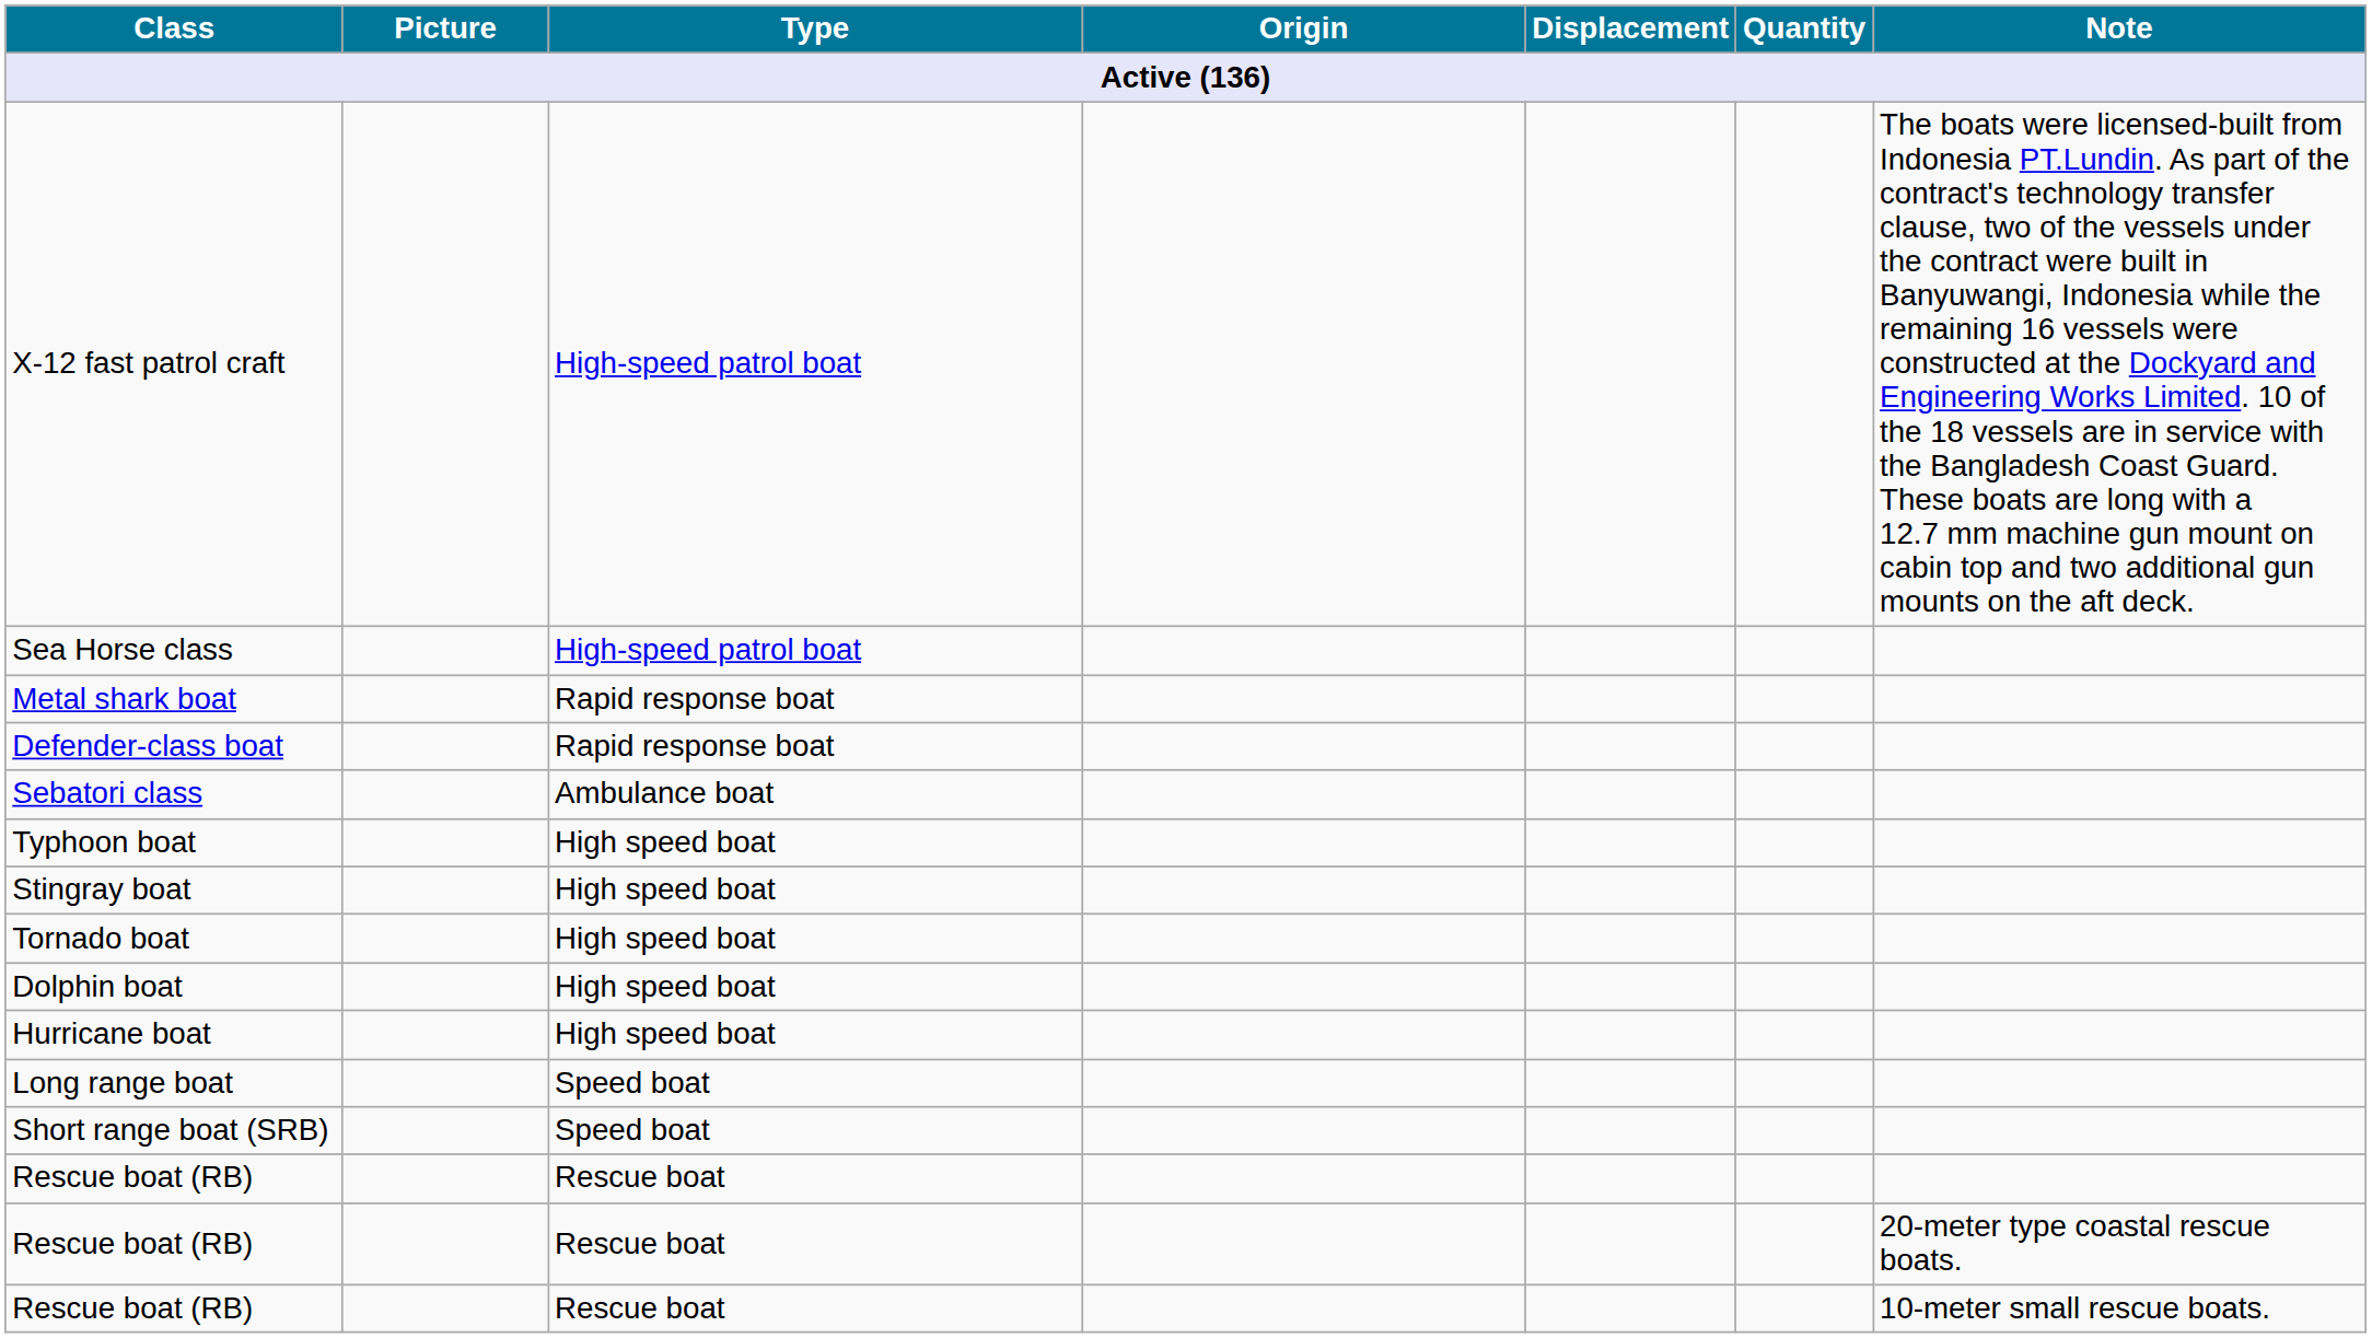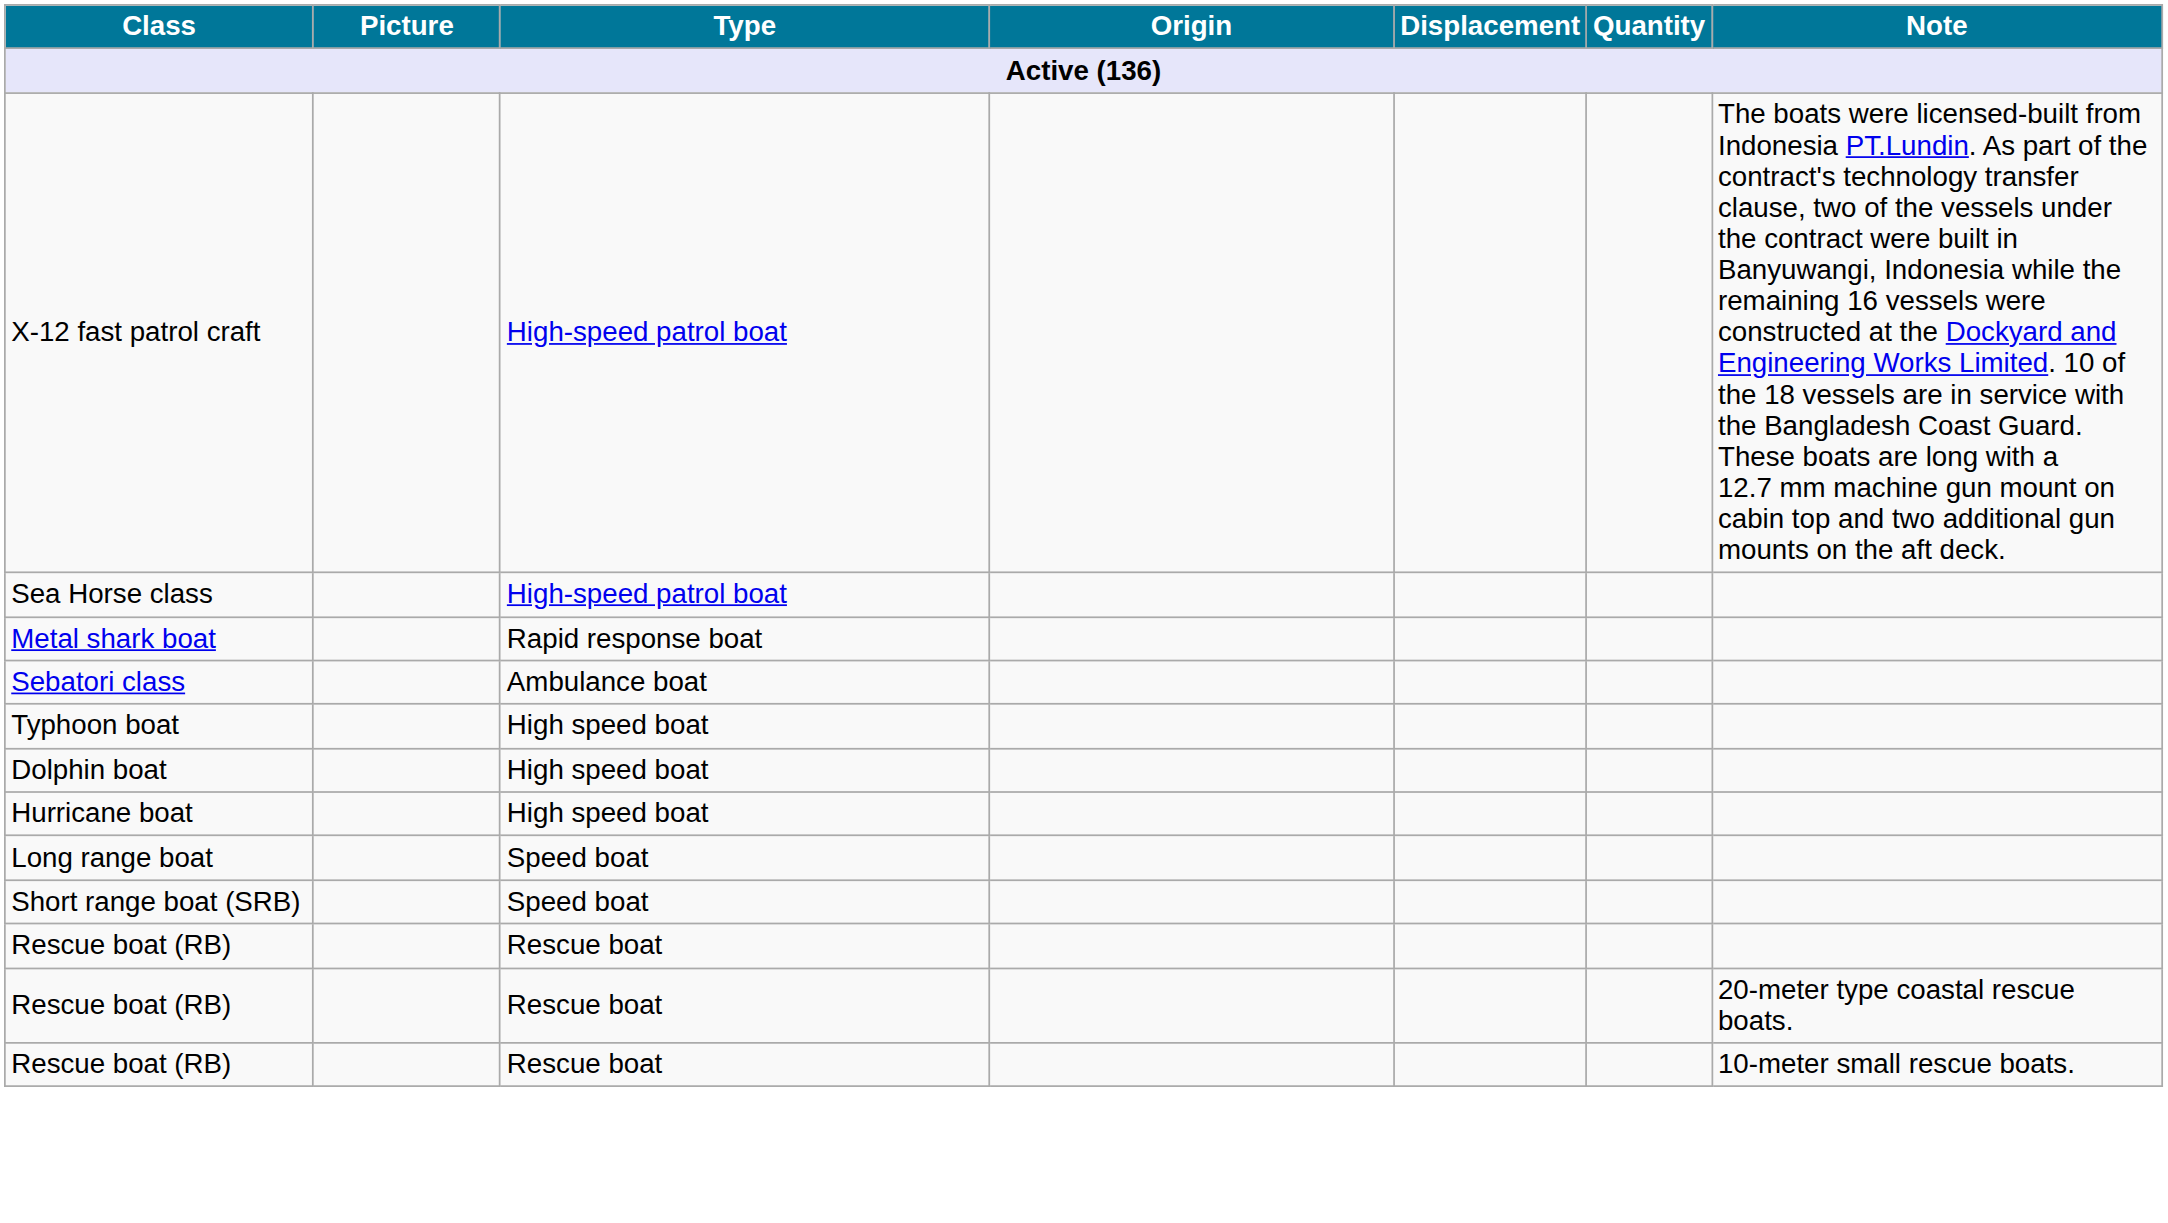 <table class="wikitable">
 <tr>
 <th style="color:#fff; background:#079; width:15%;">Class</th>
 <th style="color:#fff; background:#079; width:9%;">Picture</th>
 <th style="color:#fff; background:#079; width:24%;">Type</th>
 <th style="color:#fff; background:#079; width:20%;">Origin</th>
 <th style="color:#fff; background:#079; width:5%;">Displacement</th>
 <th style="color:#fff; background:#079; width:5%;">Quantity</th>
 <th style="color:#fff; background:#079; width:30%;">Note</th>
 </tr>
 <tr>
 <th colspan="7" style="background: lavender;">Active (136)</th>
 </tr>
 <tr>
 <td>X-12 fast patrol craft</td>
 <td></td>
 <td><a href='#'>High-speed patrol boat</a></td>
 <td><br></td>
 <td></td>
 <td></td>
 <td>The boats were licensed-built from Indonesia <a href='#'>PT.Lundin</a>. As part of the contract's technology transfer clause, two of the vessels under the contract were built in Banyuwangi, Indonesia while the remaining 16 vessels were constructed at the <a href='#'>Dockyard and Engineering Works Limited</a>. 10 of the 18 vessels are in service with the Bangladesh Coast Guard. These boats are  long with a 12.7 mm machine gun mount on cabin top and two additional gun mounts on the aft deck.</td>
 </tr>
 <tr>
 <td>Sea Horse class</td>
 <td></td>
 <td><a href='#'>High-speed patrol boat</a></td>
 <td></td>
 <td></td>
 <td></td>
 <td></td>
 </tr>
 <tr>
 <td><a href='#'>Metal shark boat</a></td>
 <td></td>
 <td>Rapid response boat</td>
 <td></td>
 <td></td>
 <td></td>
 <td></td>
 </tr>
 <tr>
-<td><a href='#'>Defender-class boat</a></td>
-<td></td>
-<td>Rapid response boat</td>
-<td></td>
-<td></td>
-<td></td>
-<td></td>
-</tr>
-<tr>
 <td><a href='#'>Sebatori class</a></td>
 <td></td>
 <td>Ambulance boat</td>
 <td></td>
 <td></td>
 <td></td>
 <td></td>
 </tr>
 <tr>
 <td>Typhoon boat</td>
-<td></td>
-<td>High speed boat</td>
-<td></td>
-<td></td>
-<td></td>
-<td></td>
-</tr>
-<tr>
-<td>Stingray boat</td>
-<td></td>
-<td>High speed boat</td>
-<td></td>
-<td></td>
-<td></td>
-<td></td>
-</tr>
-<tr>
-<td>Tornado boat</td>
 <td></td>
 <td>High speed boat</td>
 <td></td>
 <td></td>
 <td></td>
 <td></td>
 </tr>
 <tr>
 <td>Dolphin boat</td>
 <td></td>
 <td>High speed boat</td>
 <td></td>
 <td></td>
 <td></td>
 <td></td>
 </tr>
 <tr>
 <td>Hurricane boat</td>
 <td></td>
 <td>High speed boat</td>
 <td></td>
 <td></td>
 <td></td>
 <td></td>
 </tr>
 <tr>
 <td>Long range boat</td>
 <td></td>
 <td>Speed boat</td>
 <td></td>
 <td></td>
 <td></td>
 <td></td>
 </tr>
 <tr>
 <td>Short range boat (SRB)</td>
 <td></td>
 <td>Speed boat</td>
 <td></td>
 <td></td>
 <td></td>
 <td></td>
 </tr>
 <tr>
 <td>Rescue boat (RB)</td>
 <td></td>
 <td>Rescue boat</td>
 <td></td>
 <td></td>
 <td></td>
 <td></td>
 </tr>
 <tr>
 <td>Rescue boat (RB)</td>
 <td></td>
 <td>Rescue boat</td>
 <td></td>
 <td></td>
 <td></td>
 <td>20-meter type coastal rescue boats.</td>
 </tr>
 <tr>
 <td>Rescue boat (RB)</td>
 <td></td>
 <td>Rescue boat</td>
 <td></td>
 <td></td>
 <td></td>
 <td>10-meter small rescue boats.</td>
 </tr>
 </table>
